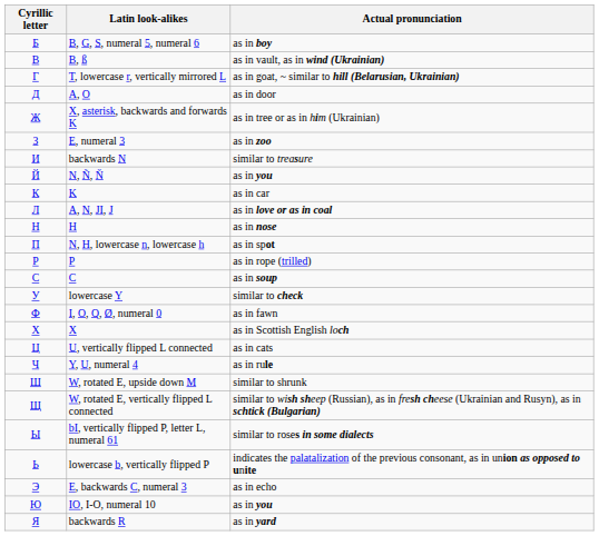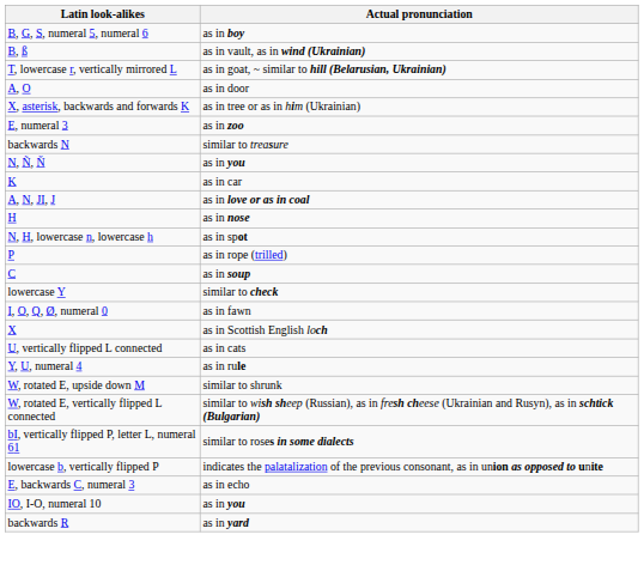 <table class="wikitable sortable nounderlines">
 <tr>
-<th>Cyrillic letter</th>
 <th>Latin look-alikes</th>
 <th>Actual pronunciation</th>
 </tr>
 <tr>
-<td align="center"><a href='#'>Б</a></td>
 <td><a href='#'>B</a>, <a href='#'>G</a>, <a href='#'>S</a>, numeral <a href='#'>5</a>, numeral <a href='#'>6</a></td>
 <td> as in <strong><em>b<strong>oy<em></td>
 </tr>
 <tr>
-<td align="center"><a href='#'>В</a></td>
 <td><a href='#'>B</a>, <a href='#'>ß</a></td>
 <td> as in </em></strong>v</strong>ault</em>,  as in <strong><em>w<strong>ind<em> (Ukrainian)</td>
 </tr>
 <tr>
-<td align="center"><a href='#'>Г</a></td>
 <td><a href='#'>T</a>, lowercase <a href='#'>r</a>, vertically mirrored <a href='#'>L</a></td>
 <td> as in </em></strong>g</strong>oat</em>, ~ similar to <strong><em>h<strong>ill<em> (Belarusian, Ukrainian)</td>
 </tr>
 <tr>
-<td align="center"><a href='#'>Д</a></td>
 <td><a href='#'>A</a>, <a href='#'>O</a></td>
 <td> as in </em></strong>d</strong>oor</em></td>
 </tr>
 <tr>
-<td align="center"><a href='#'>Ж</a></td>
 <td><a href='#'>X</a>, <a href='#'>asterisk</a>, backwards and forwards <a href='#'>K</a></td>
 <td> as in </em>tr</strong>ee</em></strong> or  as in <em>h<strong>i</strong>m</em> (Ukrainian)</td>
 </tr>
 <tr>
-<td align="center"><a href='#'>З</a></td>
 <td><a href='#'>E</a>, numeral <a href='#'>3</a></td>
 <td> as in <strong><em>z<strong>oo<em></td>
 </tr>
 <tr>
-<td align="center"><a href='#'>И</a></td>
 <td>backwards <a href='#'>N</a></td>
 <td> similar to <em>trea<strong>s</strong>ure</em></td>
 </tr>
 <tr>
-<td align="center"><a href='#'>Й</a></td>
 <td><a href='#'>N</a>, <a href='#'>Ñ</a>, <a href='#'>Ň</a></td>
 <td> as in <strong><em>y<strong>ou<em></td>
 </tr>
 <tr>
-<td align="center"><a href='#'>К</a></td>
 <td><a href='#'>K</a></td>
 <td> as in </em></strong>c</strong>ar</em></td>
 </tr>
 <tr>
-<td align="center"><a href='#'>Л</a></td>
 <td><a href='#'>A</a>, <a href='#'>N</a>, <a href='#'>J</a><a href='#'>I</a>, <a href='#'>J</a></td>
 <td> as in <strong><em>l<strong>ove<em> or  as in </em>coa</strong>l</em></strong></td>
 </tr>
 <tr>
-<td align="center"><a href='#'>Н</a></td>
 <td><a href='#'>H</a></td>
 <td> as in <strong><em>n<strong>ose<em></td>
 </tr>
 <tr>
-<td align="center"><a href='#'>П</a></td>
 <td><a href='#'>N</a>, <a href='#'>H</a>, lowercase <a href='#'>n</a>, lowercase <a href='#'>h</a></td>
 <td> as in </em>s</strong>p<strong>ot<em></td>
 </tr>
 <tr>
-<td align="center"><a href='#'>Р</a></td>
 <td><a href='#'>P</a></td>
 <td> as in </em></strong>r</strong>ope</em> (<a href='#'>trilled</a>)</td>
 </tr>
 <tr>
-<td align="center"><a href='#'>С</a></td>
 <td><a href='#'>C</a></td>
 <td> as in <strong><em>s<strong>oup<em></td>
 </tr>
 <tr>
-<td align="center"><a href='#'>У</a></td>
 <td>lowercase <a href='#'>Y</a></td>
 <td> similar to <strong><em>ch<strong>eck<em></td>
 </tr>
 <tr>
-<td align="center"><a href='#'>Ф</a></td>
 <td><a href='#'>I</a>, <a href='#'>O</a>, <a href='#'>Q</a>, <a href='#'>Ø</a>, numeral <a href='#'>0</a></td>
 <td> as in </em></strong>f</strong>awn</em></td>
 </tr>
 <tr>
-<td align="center"><a href='#'>Х</a></td>
 <td><a href='#'>X</a></td>
 <td> as in Scottish English <em>lo<strong>ch<strong><em></td>
 </tr>
 <tr>
-<td align="center"><a href='#'>Ц</a></td>
 <td><a href='#'>U</a>, vertically flipped L connected</td>
 <td> as in </em>ca</strong>ts</em></strong></td>
 </tr>
 <tr>
-<td align="center"><a href='#'>Ч</a></td>
 <td><a href='#'>Y</a>, <a href='#'>U</a>, numeral <a href='#'>4</a></td>
 <td> as in </em>r</strong>u<strong>le<em></td>
 </tr>
 <tr>
-<td align="center"><a href='#'>Ш</a></td>
 <td><a href='#'>W</a>, rotated E, upside down <a href='#'>M</a></td>
 <td> similar to </em></strong>sh</strong>runk</em></td>
 </tr>
 <tr>
-<td align="center"><a href='#'>Щ</a></td>
 <td><a href='#'>W</a>, rotated E, vertically flipped L connected</td>
 <td> similar to <em>wi<strong>sh<strong><em> </em></strong>sh</strong>eep</em> (Russian),  as in <em>fre<strong>sh ch</strong>eese</em> (Ukrainian and Rusyn),  as in <strong><em>scht<strong>ick<em> (Bulgarian)</td>
 </tr>
 <tr>
-<td align="center"><a href='#'>Ы</a></td>
 <td><a href='#'>b</a><a href='#'>I</a>, vertically flipped P, letter L, numeral <a href='#'>6</a><a href='#'>1</a></td>
 <td> similar to </em>ros</strong>e<strong>s<em> in some dialects</td>
 </tr>
 <tr>
-<td align="center"><a href='#'>Ь</a></td>
 <td>lowercase <a href='#'>b</a>, vertically flipped P</td>
 <td>indicates the <a href='#'>palatalization</a> of the previous consonant, as in </em>u</strong>n<strong>ion<em> as opposed to </em>u</strong>n<strong>ite<em></td>
 </tr>
 <tr>
-<td align="center"><a href='#'>Э</a></td>
 <td><a href='#'>E</a>, backwards <a href='#'>C</a>, numeral <a href='#'>3</a></td>
 <td align="left"> as in </em></strong>e</strong>cho</em></td>
 </tr>
 <tr>
-<td align="center"><a href='#'>Ю</a></td>
 <td><a href='#'>I</a><a href='#'>O</a>, I-O, numeral 10</td>
 <td> as in <strong><em>you</em></strong></td>
 </tr>
 <tr>
-<td align="center"><a href='#'>Я</a></td>
 <td>backwards <a href='#'>R</a></td>
 <td> as in <strong><em>ya<strong>rd<em></td>
 </tr>
 </table>
